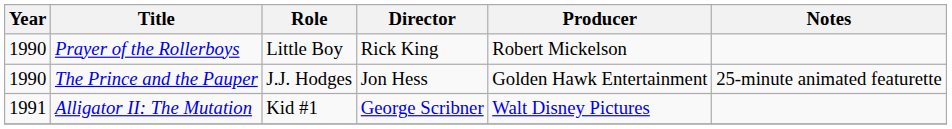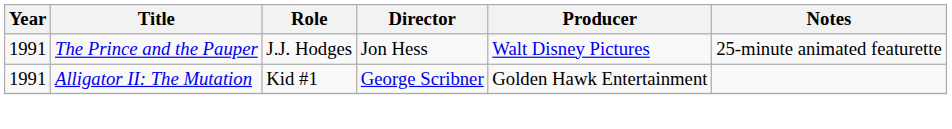 <table class="wikitable sortable">
 <tr>
 <th>Year</th>
 <th>Title</th>
 <th>Role</th>
 <th>Director</th>
 <th>Producer</th>
 <th>Notes</th>
 </tr>
 <tr>
-<td>1990</td>
-<td><em><a href='#'>Prayer of the Rollerboys</a></em></td>
-<td>Little Boy</td>
-<td>Rick King</td>
-<td>Robert Mickelson</td>
-<td></td>
-</tr>
-<tr>
-<td>1990</td>
+<td>1991</td>
 <td><em><a href='#'>The Prince and the Pauper</a></em></td>
 <td>J.J. Hodges</td>
 <td>Jon Hess</td>
-<td>Golden Hawk Entertainment</td>
+<td><a href='#'>Walt Disney Pictures</a></td>
 <td>25-minute animated featurette</td>
 </tr>
 <tr>
 <td>1991</td>
 <td><em><a href='#'>Alligator II: The Mutation</a></em></td>
 <td>Kid #1</td>
 <td><a href='#'>George Scribner</a></td>
-<td><a href='#'>Walt Disney Pictures</a></td>
+<td>Golden Hawk Entertainment</td>
 <td></td>
 </tr>
 <tr>
 </tr>
 </table>
